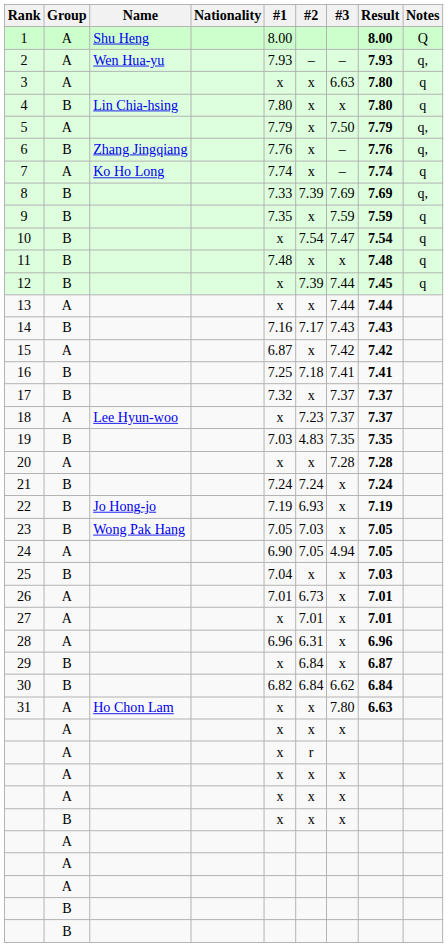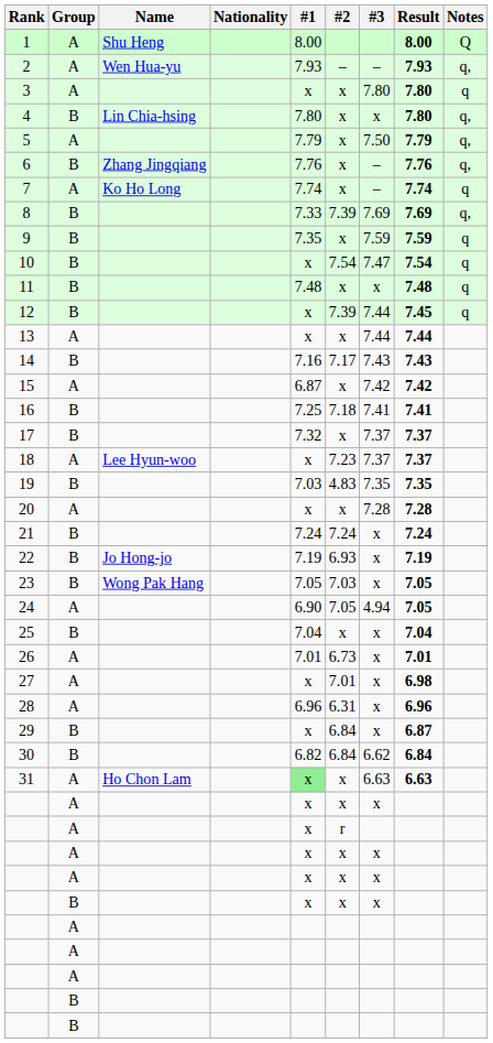 <table class="wikitable sortable" style="text-align:center">
 <tr>
 <th>Rank</th>
 <th>Group</th>
 <th>Name</th>
 <th>Nationality</th>
 <th>#1</th>
 <th>#2</th>
 <th>#3</th>
 <th>Result</th>
 <th>Notes</th>
 </tr>
 <tr bgcolor=ccffcc>
 <td>1</td>
 <td>A</td>
 <td align=left><a href='#'>Shu Heng</a></td>
 <td align=left></td>
 <td>8.00</td>
 <td></td>
 <td></td>
 <td><strong>8.00</strong></td>
 <td>Q</td>
 </tr>
 <tr bgcolor=ddffdd>
 <td>2</td>
 <td>A</td>
 <td align=left><a href='#'>Wen Hua-yu</a></td>
 <td align=left></td>
 <td>7.93</td>
 <td>–</td>
 <td>–</td>
 <td><strong>7.93</strong></td>
 <td>q, </td>
 </tr>
 <tr bgcolor=ddffdd>
 <td>3</td>
 <td>A</td>
 <td align=left></td>
 <td align=left></td>
 <td>x</td>
 <td>x</td>
-<td>6.63</td>
+<td>7.80</td>
 <td><strong>7.80</strong></td>
 <td>q</td>
 </tr>
 <tr bgcolor=ddffdd>
 <td>4</td>
 <td>B</td>
 <td align=left><a href='#'>Lin Chia-hsing</a></td>
 <td align=left></td>
 <td>7.80</td>
 <td>x</td>
 <td>x</td>
 <td><strong>7.80</strong></td>
-<td>q</td>
+<td>q, </td>
 </tr>
 <tr bgcolor=ddffdd>
 <td>5</td>
 <td>A</td>
 <td align=left></td>
 <td align=left></td>
 <td>7.79</td>
 <td>x</td>
 <td>7.50</td>
 <td><strong>7.79</strong></td>
 <td>q, </td>
 </tr>
 <tr bgcolor=ddffdd>
 <td>6</td>
 <td>B</td>
 <td align=left><a href='#'>Zhang Jingqiang</a></td>
 <td align=left></td>
 <td>7.76</td>
 <td>x</td>
 <td>–</td>
 <td><strong>7.76</strong></td>
 <td>q, </td>
 </tr>
 <tr bgcolor=ddffdd>
 <td>7</td>
 <td>A</td>
 <td align=left><a href='#'>Ko Ho Long</a></td>
 <td align=left></td>
 <td>7.74</td>
 <td>x</td>
 <td>–</td>
 <td><strong>7.74</strong></td>
 <td>q</td>
 </tr>
 <tr bgcolor=ddffdd>
 <td>8</td>
 <td>B</td>
 <td align=left></td>
 <td align=left></td>
 <td>7.33</td>
 <td>7.39</td>
 <td>7.69</td>
 <td><strong>7.69</strong></td>
 <td>q, </td>
 </tr>
 <tr bgcolor=ddffdd>
 <td>9</td>
 <td>B</td>
 <td align=left></td>
 <td align=left></td>
 <td>7.35</td>
 <td>x</td>
 <td>7.59</td>
 <td><strong>7.59</strong></td>
 <td>q</td>
 </tr>
 <tr bgcolor=ddffdd>
 <td>10</td>
 <td>B</td>
 <td align=left></td>
 <td align=left></td>
 <td>x</td>
 <td>7.54</td>
 <td>7.47</td>
 <td><strong>7.54</strong></td>
 <td>q</td>
 </tr>
 <tr bgcolor=ddffdd>
 <td>11</td>
 <td>B</td>
 <td align=left></td>
 <td align=left></td>
 <td>7.48</td>
 <td>x</td>
 <td>x</td>
 <td><strong>7.48</strong></td>
 <td>q</td>
 </tr>
 <tr bgcolor=ddffdd>
 <td>12</td>
 <td>B</td>
 <td align=left></td>
 <td align=left></td>
 <td>x</td>
 <td>7.39</td>
 <td>7.44</td>
 <td><strong>7.45</strong></td>
 <td>q</td>
 </tr>
 <tr>
 <td>13</td>
 <td>A</td>
 <td align=left></td>
 <td align=left></td>
 <td>x</td>
 <td>x</td>
 <td>7.44</td>
 <td><strong>7.44</strong></td>
 <td></td>
 </tr>
 <tr>
 <td>14</td>
 <td>B</td>
 <td align=left></td>
 <td align=left></td>
 <td>7.16</td>
 <td>7.17</td>
 <td>7.43</td>
 <td><strong>7.43</strong></td>
 <td></td>
 </tr>
 <tr>
 <td>15</td>
 <td>A</td>
 <td align=left></td>
 <td align=left></td>
 <td>6.87</td>
 <td>x</td>
 <td>7.42</td>
 <td><strong>7.42</strong></td>
 <td></td>
 </tr>
 <tr>
 <td>16</td>
 <td>B</td>
 <td align=left></td>
 <td align=left></td>
 <td>7.25</td>
 <td>7.18</td>
 <td>7.41</td>
 <td><strong>7.41</strong></td>
 <td></td>
 </tr>
 <tr>
 <td>17</td>
 <td>B</td>
 <td align=left></td>
 <td align=left></td>
 <td>7.32</td>
 <td>x</td>
 <td>7.37</td>
 <td><strong>7.37</strong></td>
 <td></td>
 </tr>
 <tr>
 <td>18</td>
 <td>A</td>
 <td align=left><a href='#'>Lee Hyun-woo</a></td>
 <td align=left></td>
 <td>x</td>
 <td>7.23</td>
 <td>7.37</td>
 <td><strong>7.37</strong></td>
 <td></td>
 </tr>
 <tr>
 <td>19</td>
 <td>B</td>
 <td align=left></td>
 <td align=left></td>
 <td>7.03</td>
 <td>4.83</td>
 <td>7.35</td>
 <td><strong>7.35</strong></td>
 <td></td>
 </tr>
 <tr>
 <td>20</td>
 <td>A</td>
 <td align=left></td>
 <td align=left></td>
 <td>x</td>
 <td>x</td>
 <td>7.28</td>
 <td><strong>7.28</strong></td>
 <td></td>
 </tr>
 <tr>
 <td>21</td>
 <td>B</td>
 <td align=left></td>
 <td align=left></td>
 <td>7.24</td>
 <td>7.24</td>
 <td>x</td>
 <td><strong>7.24</strong></td>
 <td></td>
 </tr>
 <tr>
 <td>22</td>
 <td>B</td>
 <td align=left><a href='#'>Jo Hong-jo</a></td>
 <td align=left></td>
 <td>7.19</td>
 <td>6.93</td>
 <td>x</td>
 <td><strong>7.19</strong></td>
 <td></td>
 </tr>
 <tr>
 <td>23</td>
 <td>B</td>
 <td align=left><a href='#'>Wong Pak Hang</a></td>
 <td align=left></td>
 <td>7.05</td>
 <td>7.03</td>
 <td>x</td>
 <td><strong>7.05</strong></td>
 <td></td>
 </tr>
 <tr>
 <td>24</td>
 <td>A</td>
 <td align=left></td>
 <td align=left></td>
 <td>6.90</td>
 <td>7.05</td>
 <td>4.94</td>
 <td><strong>7.05</strong></td>
 <td></td>
 </tr>
 <tr>
 <td>25</td>
 <td>B</td>
 <td align=left></td>
 <td align=left></td>
 <td>7.04</td>
 <td>x</td>
 <td>x</td>
-<td><strong>7.03</strong></td>
+<td><strong>7.04</strong></td>
 <td></td>
 </tr>
 <tr>
 <td>26</td>
 <td>A</td>
 <td align=left></td>
 <td align=left></td>
 <td>7.01</td>
 <td>6.73</td>
 <td>x</td>
 <td><strong>7.01</strong></td>
 <td></td>
 </tr>
 <tr>
 <td>27</td>
 <td>A</td>
 <td align=left></td>
 <td align=left></td>
 <td>x</td>
 <td>7.01</td>
 <td>x</td>
-<td><strong>7.01</strong></td>
+<td><strong>6.98</strong></td>
 <td></td>
 </tr>
 <tr>
 <td>28</td>
 <td>A</td>
 <td align=left></td>
 <td align=left></td>
 <td>6.96</td>
 <td>6.31</td>
 <td>x</td>
 <td><strong>6.96</strong></td>
 <td></td>
 </tr>
 <tr>
 <td>29</td>
 <td>B</td>
 <td align=left></td>
 <td align=left></td>
 <td>x</td>
 <td>6.84</td>
 <td>x</td>
 <td><strong>6.87</strong></td>
 <td></td>
 </tr>
 <tr>
 <td>30</td>
 <td>B</td>
 <td align=left></td>
 <td align=left></td>
 <td>6.82</td>
 <td>6.84</td>
 <td>6.62</td>
 <td><strong>6.84</strong></td>
 <td></td>
 </tr>
 <tr>
 <td>31</td>
 <td>A</td>
 <td align=left><a href='#'>Ho Chon Lam</a></td>
 <td align=left></td>
+<td style="background: lightgreen;">x</td>
 <td>x</td>
-<td>x</td>
-<td>7.80</td>
+<td>6.63</td>
 <td><strong>6.63</strong></td>
 <td></td>
 </tr>
 <tr>
 <td></td>
 <td>A</td>
 <td align=left></td>
 <td align=left></td>
 <td>x</td>
 <td>x</td>
 <td>x</td>
 <td><strong></strong></td>
 <td></td>
 </tr>
 <tr>
 <td></td>
 <td>A</td>
 <td align=left></td>
 <td align=left></td>
 <td>x</td>
 <td>r</td>
 <td></td>
 <td><strong></strong></td>
 <td></td>
 </tr>
 <tr>
 <td></td>
 <td>A</td>
 <td align=left></td>
 <td align=left></td>
 <td>x</td>
 <td>x</td>
 <td>x</td>
 <td><strong></strong></td>
 <td></td>
 </tr>
 <tr>
 <td></td>
 <td>A</td>
 <td align=left></td>
 <td align=left></td>
 <td>x</td>
 <td>x</td>
 <td>x</td>
 <td><strong></strong></td>
 <td></td>
 </tr>
 <tr>
 <td></td>
 <td>B</td>
 <td align=left></td>
 <td align=left></td>
 <td>x</td>
 <td>x</td>
 <td>x</td>
 <td><strong></strong></td>
 <td></td>
 </tr>
 <tr>
 <td></td>
 <td>A</td>
 <td align=left></td>
 <td align=left></td>
 <td></td>
 <td></td>
 <td></td>
 <td><strong></strong></td>
 <td></td>
 </tr>
 <tr>
 <td></td>
 <td>A</td>
 <td align=left></td>
 <td align=left></td>
 <td></td>
 <td></td>
 <td></td>
 <td><strong></strong></td>
 <td></td>
 </tr>
 <tr>
 <td></td>
 <td>A</td>
 <td align=left></td>
 <td align=left></td>
 <td></td>
 <td></td>
 <td></td>
 <td><strong></strong></td>
 <td></td>
 </tr>
 <tr>
 <td></td>
 <td>B</td>
 <td align=left></td>
 <td align=left></td>
 <td></td>
 <td></td>
 <td></td>
 <td><strong></strong></td>
 <td></td>
 </tr>
 <tr>
 <td></td>
 <td>B</td>
 <td align=left></td>
 <td align=left></td>
 <td></td>
 <td></td>
 <td></td>
 <td><strong></strong></td>
 <td></td>
 </tr>
 </table>
